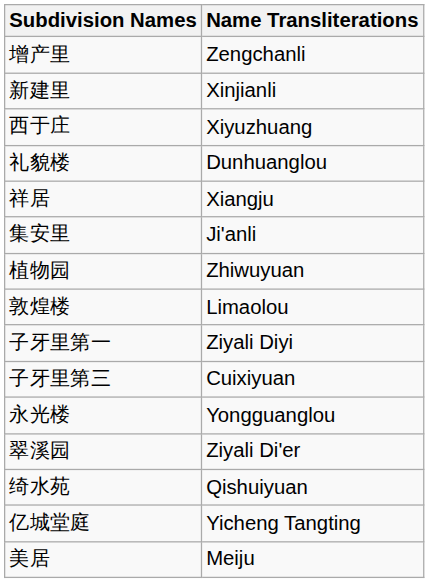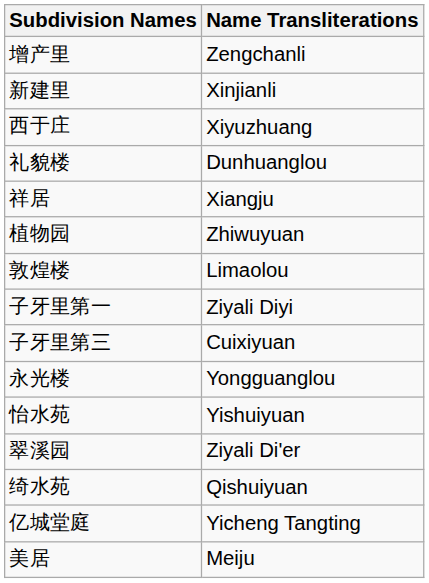 <table class="wikitable sortable">
 <tr>
 <th>Subdivision Names</th>
 <th>Name Transliterations</th>
 </tr>
 <tr>
 <td>增产里</td>
 <td>Zengchanli</td>
 </tr>
 <tr>
 <td>新建里</td>
 <td>Xinjianli</td>
 </tr>
 <tr>
 <td>西于庄</td>
 <td>Xiyuzhuang</td>
 </tr>
 <tr>
 <td>礼貌楼</td>
 <td>Dunhuanglou</td>
 </tr>
 <tr>
 <td>祥居</td>
 <td>Xiangju</td>
 </tr>
 <tr>
-<td>集安里</td>
-<td>Ji'anli</td>
-</tr>
-<tr>
 <td>植物园</td>
 <td>Zhiwuyuan</td>
 </tr>
 <tr>
 <td>敦煌楼</td>
 <td>Limaolou</td>
 </tr>
 <tr>
 <td>子牙里第一</td>
 <td>Ziyali Diyi</td>
 </tr>
 <tr>
 <td>子牙里第三</td>
 <td>Cuixiyuan</td>
 </tr>
 <tr>
 <td>永光楼</td>
 <td>Yongguanglou</td>
 </tr>
 <tr>
+<td>怡水苑</td>
+<td>Yishuiyuan</td>
+</tr>
+<tr>
 <td>翠溪园</td>
 <td>Ziyali Di'er</td>
 </tr>
 <tr>
 <td>绮水苑</td>
 <td>Qishuiyuan</td>
 </tr>
 <tr>
 <td>亿城堂庭</td>
 <td>Yicheng Tangting</td>
 </tr>
 <tr>
 <td>美居</td>
 <td>Meiju</td>
 </tr>
 </table>
